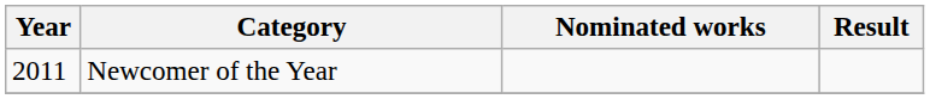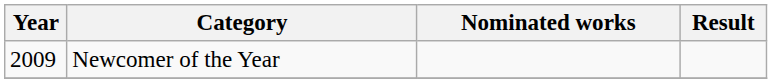 <table class="wikitable" width="85%">
 <tr>
 <th width="5%">Year</th>
 <th width="40%">Category</th>
 <th width="30%">Nominated works</th>
 <th width="10%">Result</th>
 </tr>
 <tr>
-<td>2011</td>
+<td>2009</td>
 <td>Newcomer of the Year</td>
 <td></td>
 <td></td>
 </tr>
 <tr>
 </tr>
 </table>
